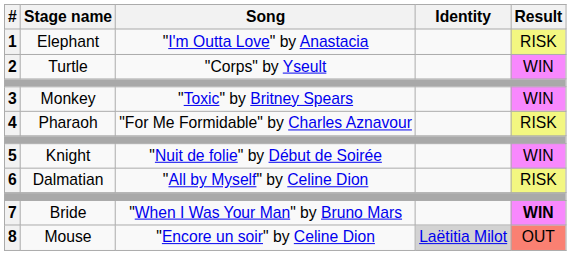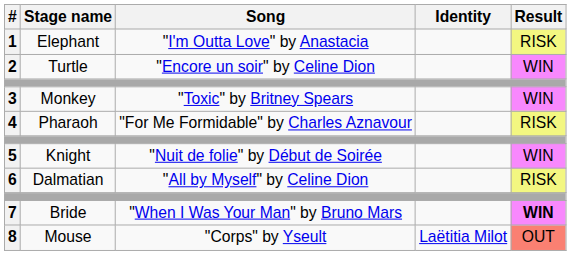 <table class="wikitable plainrowheaders" style="text-align: center;">
 <tr>
 <th>#</th>
 <th>Stage name</th>
 <th>Song</th>
 <th>Identity</th>
 <th>Result</th>
 </tr>
 <tr>
 <th>1</th>
 <td>Elephant</td>
 <td>"<a href='#'>I'm Outta Love</a>" by <a href='#'>Anastacia</a></td>
 <td></td>
 <td bgcolor="#F3F781">RISK</td>
 </tr>
 <tr>
 <th>2</th>
 <td>Turtle</td>
-<td>"Corps" by <a href='#'>Yseult</a></td>
+<td>"<a href='#'>Encore un soir</a>" by <a href='#'>Celine Dion</a></td>
 <td></td>
 <td bgcolor=#F888FD>WIN</td>
 </tr>
 <tr>
 <td colspan="5" style="background:darkgray"></td>
 </tr>
 <tr>
 <th>3</th>
 <td>Monkey</td>
 <td>"<a href='#'>Toxic</a>" by <a href='#'>Britney Spears</a></td>
 <td></td>
 <td bgcolor=#F888FD>WIN</td>
 </tr>
 <tr>
 <th>4</th>
 <td>Pharaoh</td>
 <td>"For Me Formidable" by <a href='#'>Charles Aznavour</a></td>
 <td></td>
 <td bgcolor="#F3F781">RISK</td>
 </tr>
 <tr>
 <td colspan="5" style="background:darkgray"></td>
 </tr>
 <tr>
 <th>5</th>
 <td>Knight</td>
 <td>"<a href='#'>Nuit de folie</a>" by <a href='#'>Début de Soirée</a></td>
 <td></td>
 <td bgcolor=#F888FD>WIN</td>
 </tr>
 <tr>
 <th>6</th>
 <td>Dalmatian</td>
 <td>"<a href='#'>All by Myself</a>" by <a href='#'>Celine Dion</a></td>
 <td></td>
 <td bgcolor="#F3F781">RISK</td>
 </tr>
 <tr>
 <td colspan="5" style="background:darkgray"></td>
 </tr>
 <tr>
 <th>7</th>
 <td>Bride</td>
 <td>"<a href='#'>When I Was Your Man</a>" by <a href='#'>Bruno Mars</a></td>
 <td></td>
 <td bgcolor=#F888FD><strong>WIN</strong></td>
 </tr>
 <tr>
 <th>8</th>
 <td>Mouse</td>
-<td>"<a href='#'>Encore un soir</a>" by <a href='#'>Celine Dion</a></td>
-<td style="background: lightgrey;"><a href='#'>Laëtitia Milot</a></td>
+<td>"Corps" by <a href='#'>Yseult</a></td>
+<td><a href='#'>Laëtitia Milot</a></td>
 <td bgcolor=salmon>OUT</td>
 </tr>
 </table>
